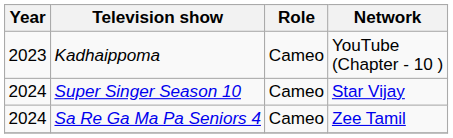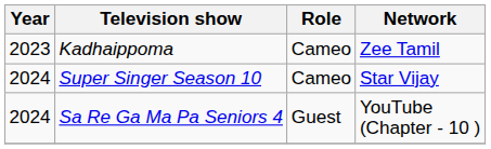 <table class="wikitable">
 <tr>
 <th>Year</th>
 <th>Television show</th>
 <th>Role</th>
 <th>Network</th>
 </tr>
 <tr>
 <td>2023</td>
 <td><em>Kadhaippoma</em></td>
 <td>Cameo</td>
-<td>YouTube<br>(Chapter - 10 )</td>
+<td><a href='#'>Zee Tamil</a></td>
 </tr>
 <tr>
 <td>2024</td>
 <td><em><a href='#'>Super Singer Season 10</a></em></td>
 <td>Cameo</td>
 <td><a href='#'>Star Vijay</a></td>
 </tr>
 <tr>
 <td>2024</td>
 <td><em><a href='#'>Sa Re Ga Ma Pa Seniors 4</a></em></td>
-<td>Cameo</td>
-<td><a href='#'>Zee Tamil</a></td>
+<td>Guest</td>
+<td>YouTube<br>(Chapter - 10 )</td>
 </tr>
 <tr>
 </tr>
 </table>
